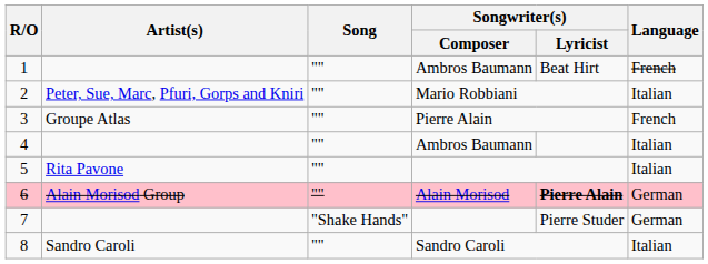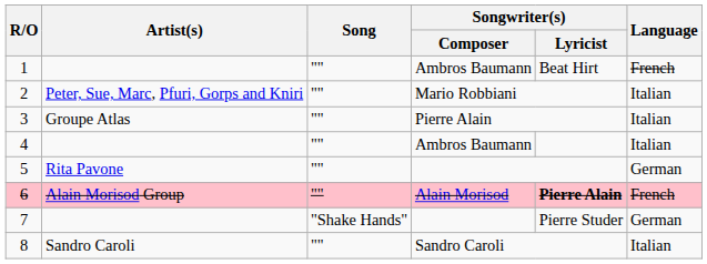 <table class="sortable wikitable" style="margin: 1em auto 1em auto; text-align:left">
 <tr>
 <th rowspan="2">R/O</th>
 <th rowspan="2">Artist(s)</th>
 <th rowspan="2">Song</th>
 <th colspan="2">Songwriter(s)</th>
 <th rowspan="2">Language</th>
 </tr>
 <tr>
 <th>Composer</th>
 <th>Lyricist</th>
 </tr>
 <tr>
 <td align="center">1</td>
 <td></td>
 <td>""</td>
 <td>Ambros Baumann</td>
 <td>Beat Hirt</td>
 <td><s>French</s></td>
 </tr>
 <tr>
 <td align="center">2</td>
 <td><a href='#'>Peter, Sue, Marc</a>, <a href='#'>Pfuri, Gorps and Kniri</a></td>
 <td>""</td>
 <td colspan="2">Mario Robbiani</td>
 <td>Italian</td>
 </tr>
 <tr>
 <td align="center">3</td>
 <td>Groupe Atlas</td>
 <td>""</td>
 <td colspan="2">Pierre Alain</td>
-<td>French</td>
+<td>Italian</td>
 </tr>
 <tr>
 <td align="center">4</td>
 <td></td>
 <td>""</td>
 <td>Ambros Baumann</td>
 <td></td>
 <td>Italian</td>
 </tr>
 <tr>
 <td align="center">5</td>
 <td><a href='#'>Rita Pavone</a></td>
 <td>""</td>
 <td colspan="2"></td>
-<td>Italian</td>
+<td>German</td>
 </tr>
 <tr style="background:pink;">
 <td align="center"><s>6</s></td>
 <td><s><a href='#'>Alain Morisod</a> Group</s></td>
 <td><s>""</s></td>
 <td><s><a href='#'>Alain Morisod</a></s></td>
 <td><strong><s>Pierre Alain</s></strong></td>
-<td>German</td>
+<td><s>French</s></td>
 </tr>
 <tr>
 <td align="center">7</td>
 <td></td>
 <td>"Shake Hands"</td>
 <td></td>
 <td>Pierre Studer</td>
 <td>German</td>
 </tr>
 <tr>
 <td align="center">8</td>
 <td>Sandro Caroli</td>
 <td>""</td>
 <td colspan="2">Sandro Caroli</td>
 <td>Italian</td>
 </tr>
 </table>
